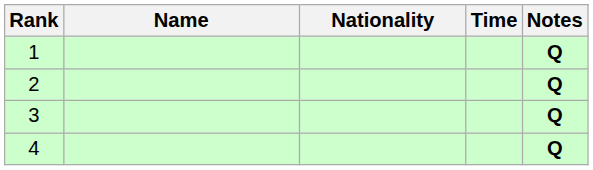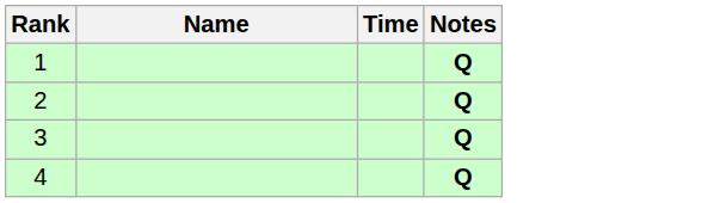 <table class="wikitable sortable" style="text-align:center">
 <tr>
 <th>Rank</th>
 <th style="width:180px">Name</th>
-<th style="width:125px">Nationality</th>
 <th>Time</th>
 <th>Notes</th>
 </tr>
 <tr style="background:#cfc;">
 <td>1</td>
-<td style="text-align:left;"></td>
 <td style="text-align:left;"></td>
 <td></td>
 <td><strong>Q</strong></td>
 </tr>
 <tr style="background:#cfc;">
 <td>2</td>
 <td style="text-align:left;"></td>
-<td style="text-align:left;"></td>
 <td></td>
 <td><strong>Q</strong></td>
 </tr>
 <tr style="background:#cfc;">
 <td>3</td>
-<td style="text-align:left;"></td>
 <td style="text-align:left;"></td>
 <td></td>
 <td><strong>Q</strong></td>
 </tr>
 <tr style="background:#cfc;">
 <td>4</td>
 <td style="text-align:left;"></td>
-<td style="text-align:left;"></td>
 <td></td>
 <td><strong>Q</strong></td>
 </tr>
 </table>
